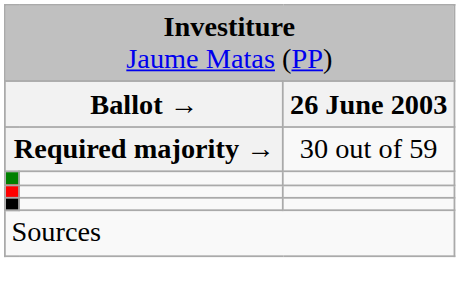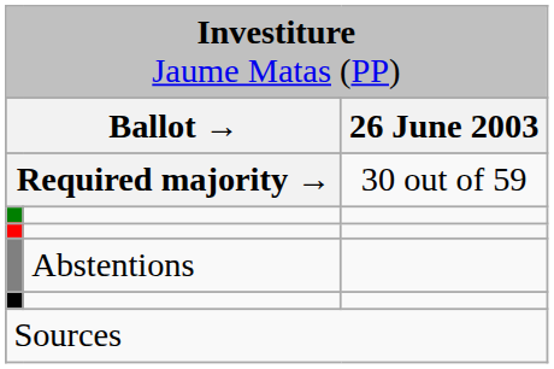 <table class="wikitable" style="text-align:center;">
 <tr>
 <td colspan="3" align="center" bgcolor="#C0C0C0"><strong>Investiture</strong><br><a href='#'>Jaume Matas</a> (<a href='#'>PP</a>)</td>
 </tr>
 <tr>
 <th colspan="2" width="150px">Ballot →</th>
 <th>26 June 2003</th>
 </tr>
 <tr>
 <th colspan="2">Required majority →</th>
 <td>30 out of 59 </td>
 </tr>
 <tr>
 <th width="1px" style="background:green;"></th>
 <td align="left"></td>
 <td></td>
 </tr>
 <tr>
 <th style="background:red;"></th>
 <td align="left"></td>
 <td></td>
 </tr>
 <tr>
+<th style="background:gray;"></th>
+<td align="left"><span>Abstentions</span></td>
+<td></td>
+</tr>
+<tr>
 <th style="background:black;"></th>
 <td align="left"></td>
 <td></td>
 </tr>
 <tr>
 <td align="left" colspan="3">Sources</td>
 </tr>
 </table>
